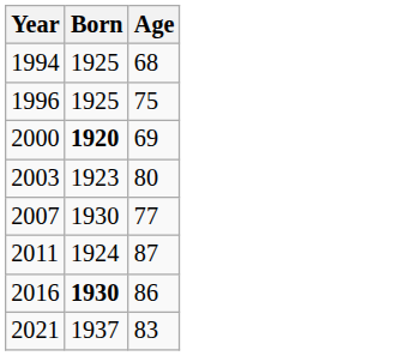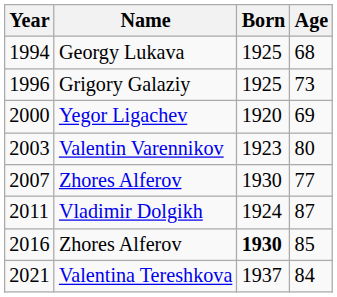 <table class="wikitable">
 <tr>
 <th>Year</th>
+<th>Name</th>
 <th>Born</th>
 <th>Age</th>
 </tr>
 <tr>
 <td>1994</td>
+<td>Georgy Lukava</td>
 <td>1925</td>
 <td>68</td>
 </tr>
 <tr>
 <td>1996</td>
+<td>Grigory Galaziy</td>
 <td>1925</td>
-<td>75</td>
+<td>73</td>
 </tr>
 <tr>
 <td>2000</td>
-<td><strong>1920</strong></td>
+<td><a href='#'>Yegor Ligachev</a></td>
+<td>1920</td>
 <td>69</td>
 </tr>
 <tr>
 <td>2003</td>
+<td><a href='#'>Valentin Varennikov</a></td>
 <td>1923</td>
 <td>80</td>
 </tr>
 <tr>
 <td>2007</td>
+<td><a href='#'>Zhores Alferov</a></td>
 <td>1930</td>
 <td>77</td>
 </tr>
 <tr>
 <td>2011</td>
+<td><a href='#'>Vladimir Dolgikh</a></td>
 <td>1924</td>
 <td>87</td>
 </tr>
 <tr>
 <td>2016</td>
+<td>Zhores Alferov</td>
 <td><strong>1930</strong></td>
-<td>86</td>
+<td>85</td>
 </tr>
 <tr>
 <td>2021</td>
+<td><a href='#'>Valentina Tereshkova</a></td>
 <td>1937</td>
-<td>83</td>
+<td>84</td>
 </tr>
 </table>
